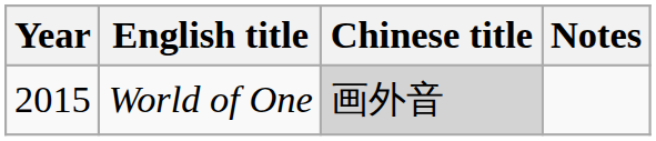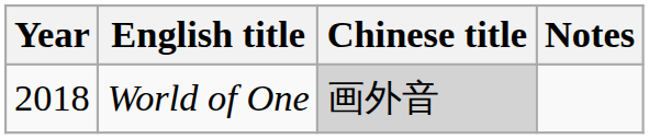 <table class="wikitable">
 <tr>
 <th>Year</th>
 <th>English title</th>
 <th>Chinese title</th>
 <th>Notes</th>
 </tr>
 <tr>
-<td>2015</td>
+<td>2018</td>
 <td><em>World of One</em></td>
 <td style="background: lightgrey;">画外音</td>
 <td></td>
 </tr>
 </table>
